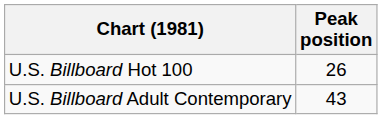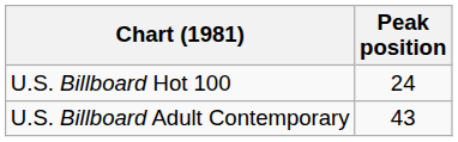 <table class="wikitable">
 <tr>
 <th>Chart (1981)</th>
 <th>Peak<br>position</th>
 </tr>
 <tr>
 <td>U.S. <em>Billboard</em> Hot 100 </td>
-<td style="text-align:center;">26</td>
+<td style="text-align:center;">24</td>
 </tr>
 <tr>
 <td>U.S. <em>Billboard</em> Adult Contemporary</td>
 <td style="text-align:center;">43</td>
 </tr>
 </table>
